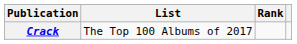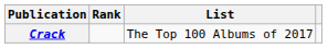 <table class="wikitable sortable plainrowheaders">
 <tr>
 <th scope="col">Publication</th>
+<th scope="col">Rank</th>
 <th scope="col">List</th>
-<th scope="col">Rank</th>
 <th scope="col" class="unsortable"></th>
 </tr>
 <tr>
 <th scope="row"><em><a href='#'>Crack</a></em></th>
+<td></td>
 <td>The Top 100 Albums of 2017</td>
-<td></td>
 <td></td>
 </tr>
 </table>
